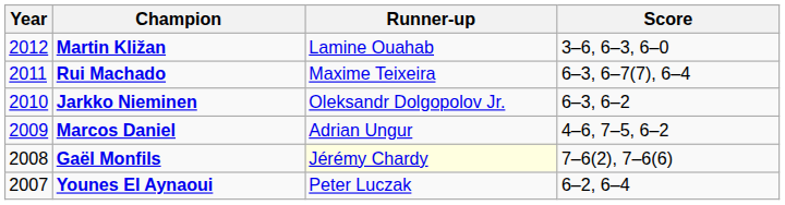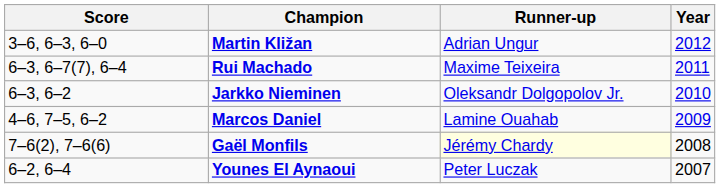 <table class="wikitable" style="font-size:90%">
 <tr>
-<th>Year</th>
+<th width="175">Score</th>
 <th width="200">Champion</th>
 <th width="200">Runner-up</th>
-<th width="175">Score</th>
+<th>Year</th>
 </tr>
 <tr>
+<td>3–6, 6–3, 6–0</td>
+<td> <strong><a href='#'>Martin Kližan</a></strong></td>
+<td> <a href='#'>Adrian Ungur</a></td>
 <td><a href='#'>2012</a></td>
-<td> <strong><a href='#'>Martin Kližan</a></strong></td>
-<td> <a href='#'>Lamine Ouahab</a></td>
-<td>3–6, 6–3, 6–0</td>
 </tr>
 <tr>
-<td><a href='#'>2011</a></td>
+<td>6–3, 6–7(7), 6–4</td>
 <td> <strong><a href='#'>Rui Machado</a></strong></td>
 <td> <a href='#'>Maxime Teixeira</a></td>
-<td>6–3, 6–7(7), 6–4</td>
+<td><a href='#'>2011</a></td>
 </tr>
 <tr>
-<td><a href='#'>2010</a></td>
+<td>6–3, 6–2</td>
 <td> <strong><a href='#'>Jarkko Nieminen</a></strong></td>
 <td> <a href='#'>Oleksandr Dolgopolov Jr.</a></td>
-<td>6–3, 6–2</td>
+<td><a href='#'>2010</a></td>
 </tr>
 <tr>
+<td>4–6, 7–5, 6–2</td>
+<td> <strong><a href='#'>Marcos Daniel</a></strong></td>
+<td> <a href='#'>Lamine Ouahab</a></td>
 <td><a href='#'>2009</a></td>
-<td> <strong><a href='#'>Marcos Daniel</a></strong></td>
-<td> <a href='#'>Adrian Ungur</a></td>
-<td>4–6, 7–5, 6–2</td>
 </tr>
 <tr>
-<td>2008</td>
+<td>7–6(2), 7–6(6)</td>
 <td> <strong><a href='#'>Gaël Monfils</a></strong></td>
 <td style="background: lightyellow;"> <a href='#'>Jérémy Chardy</a></td>
-<td>7–6(2), 7–6(6)</td>
+<td>2008</td>
 </tr>
 <tr>
-<td>2007</td>
+<td>6–2, 6–4</td>
 <td> <strong><a href='#'>Younes El Aynaoui</a></strong></td>
 <td> <a href='#'>Peter Luczak</a></td>
-<td>6–2, 6–4</td>
+<td>2007</td>
 </tr>
 </table>
